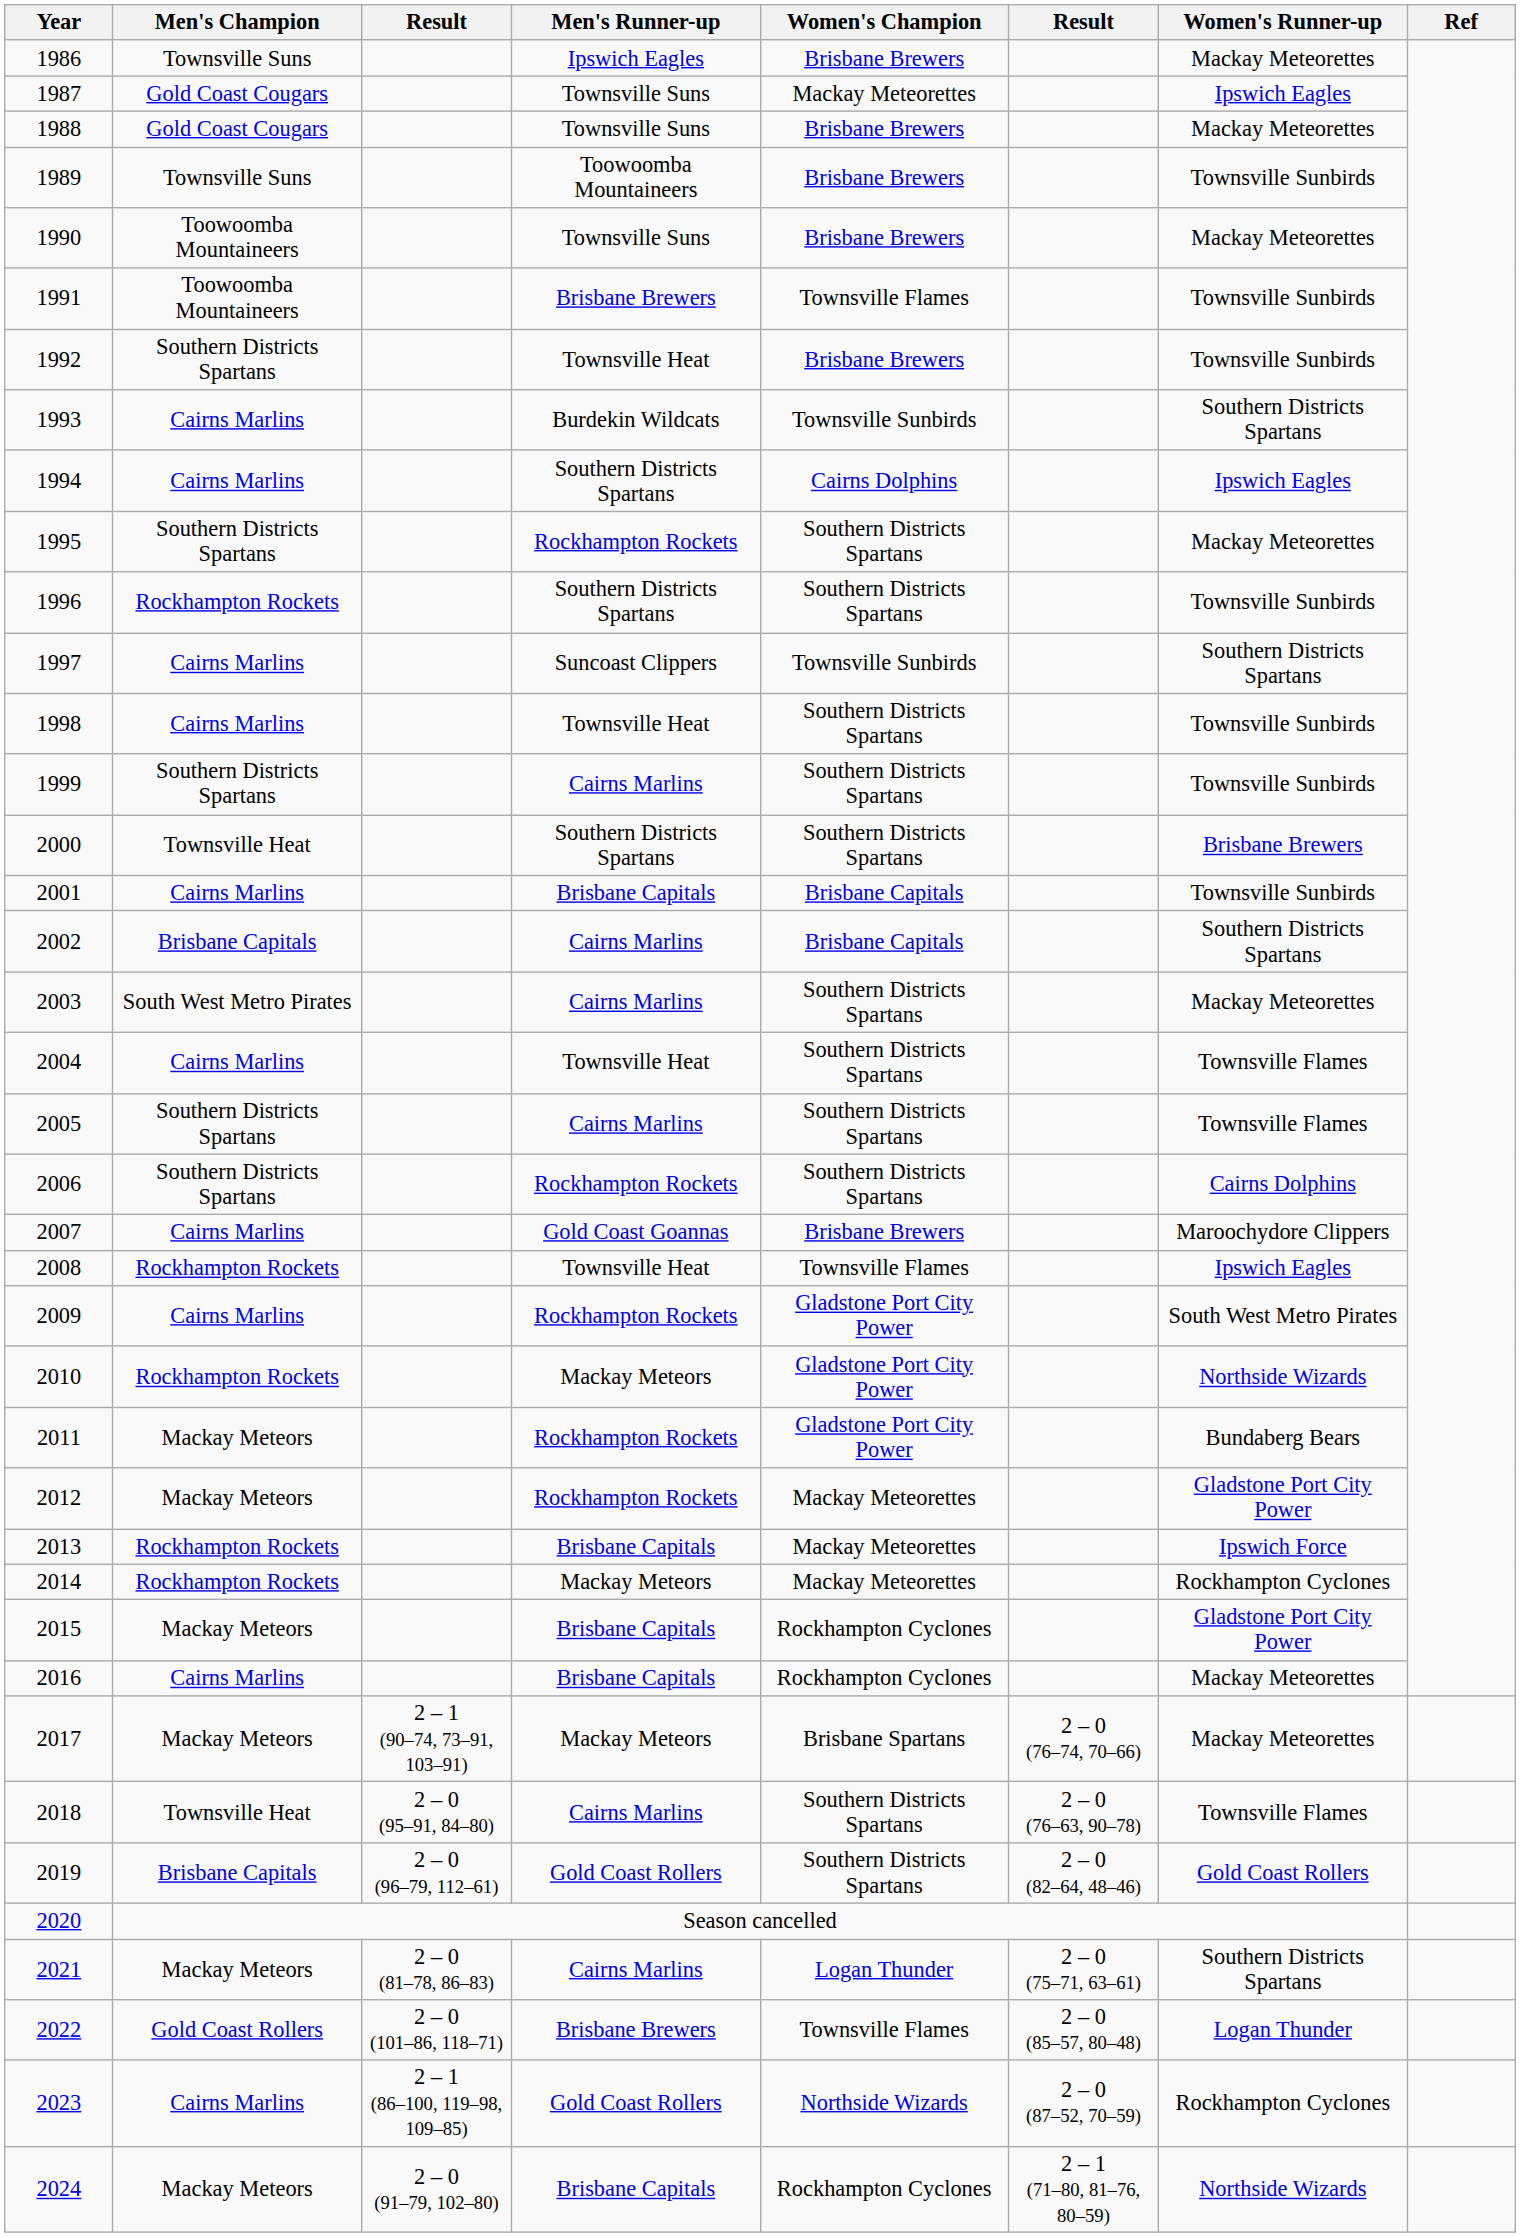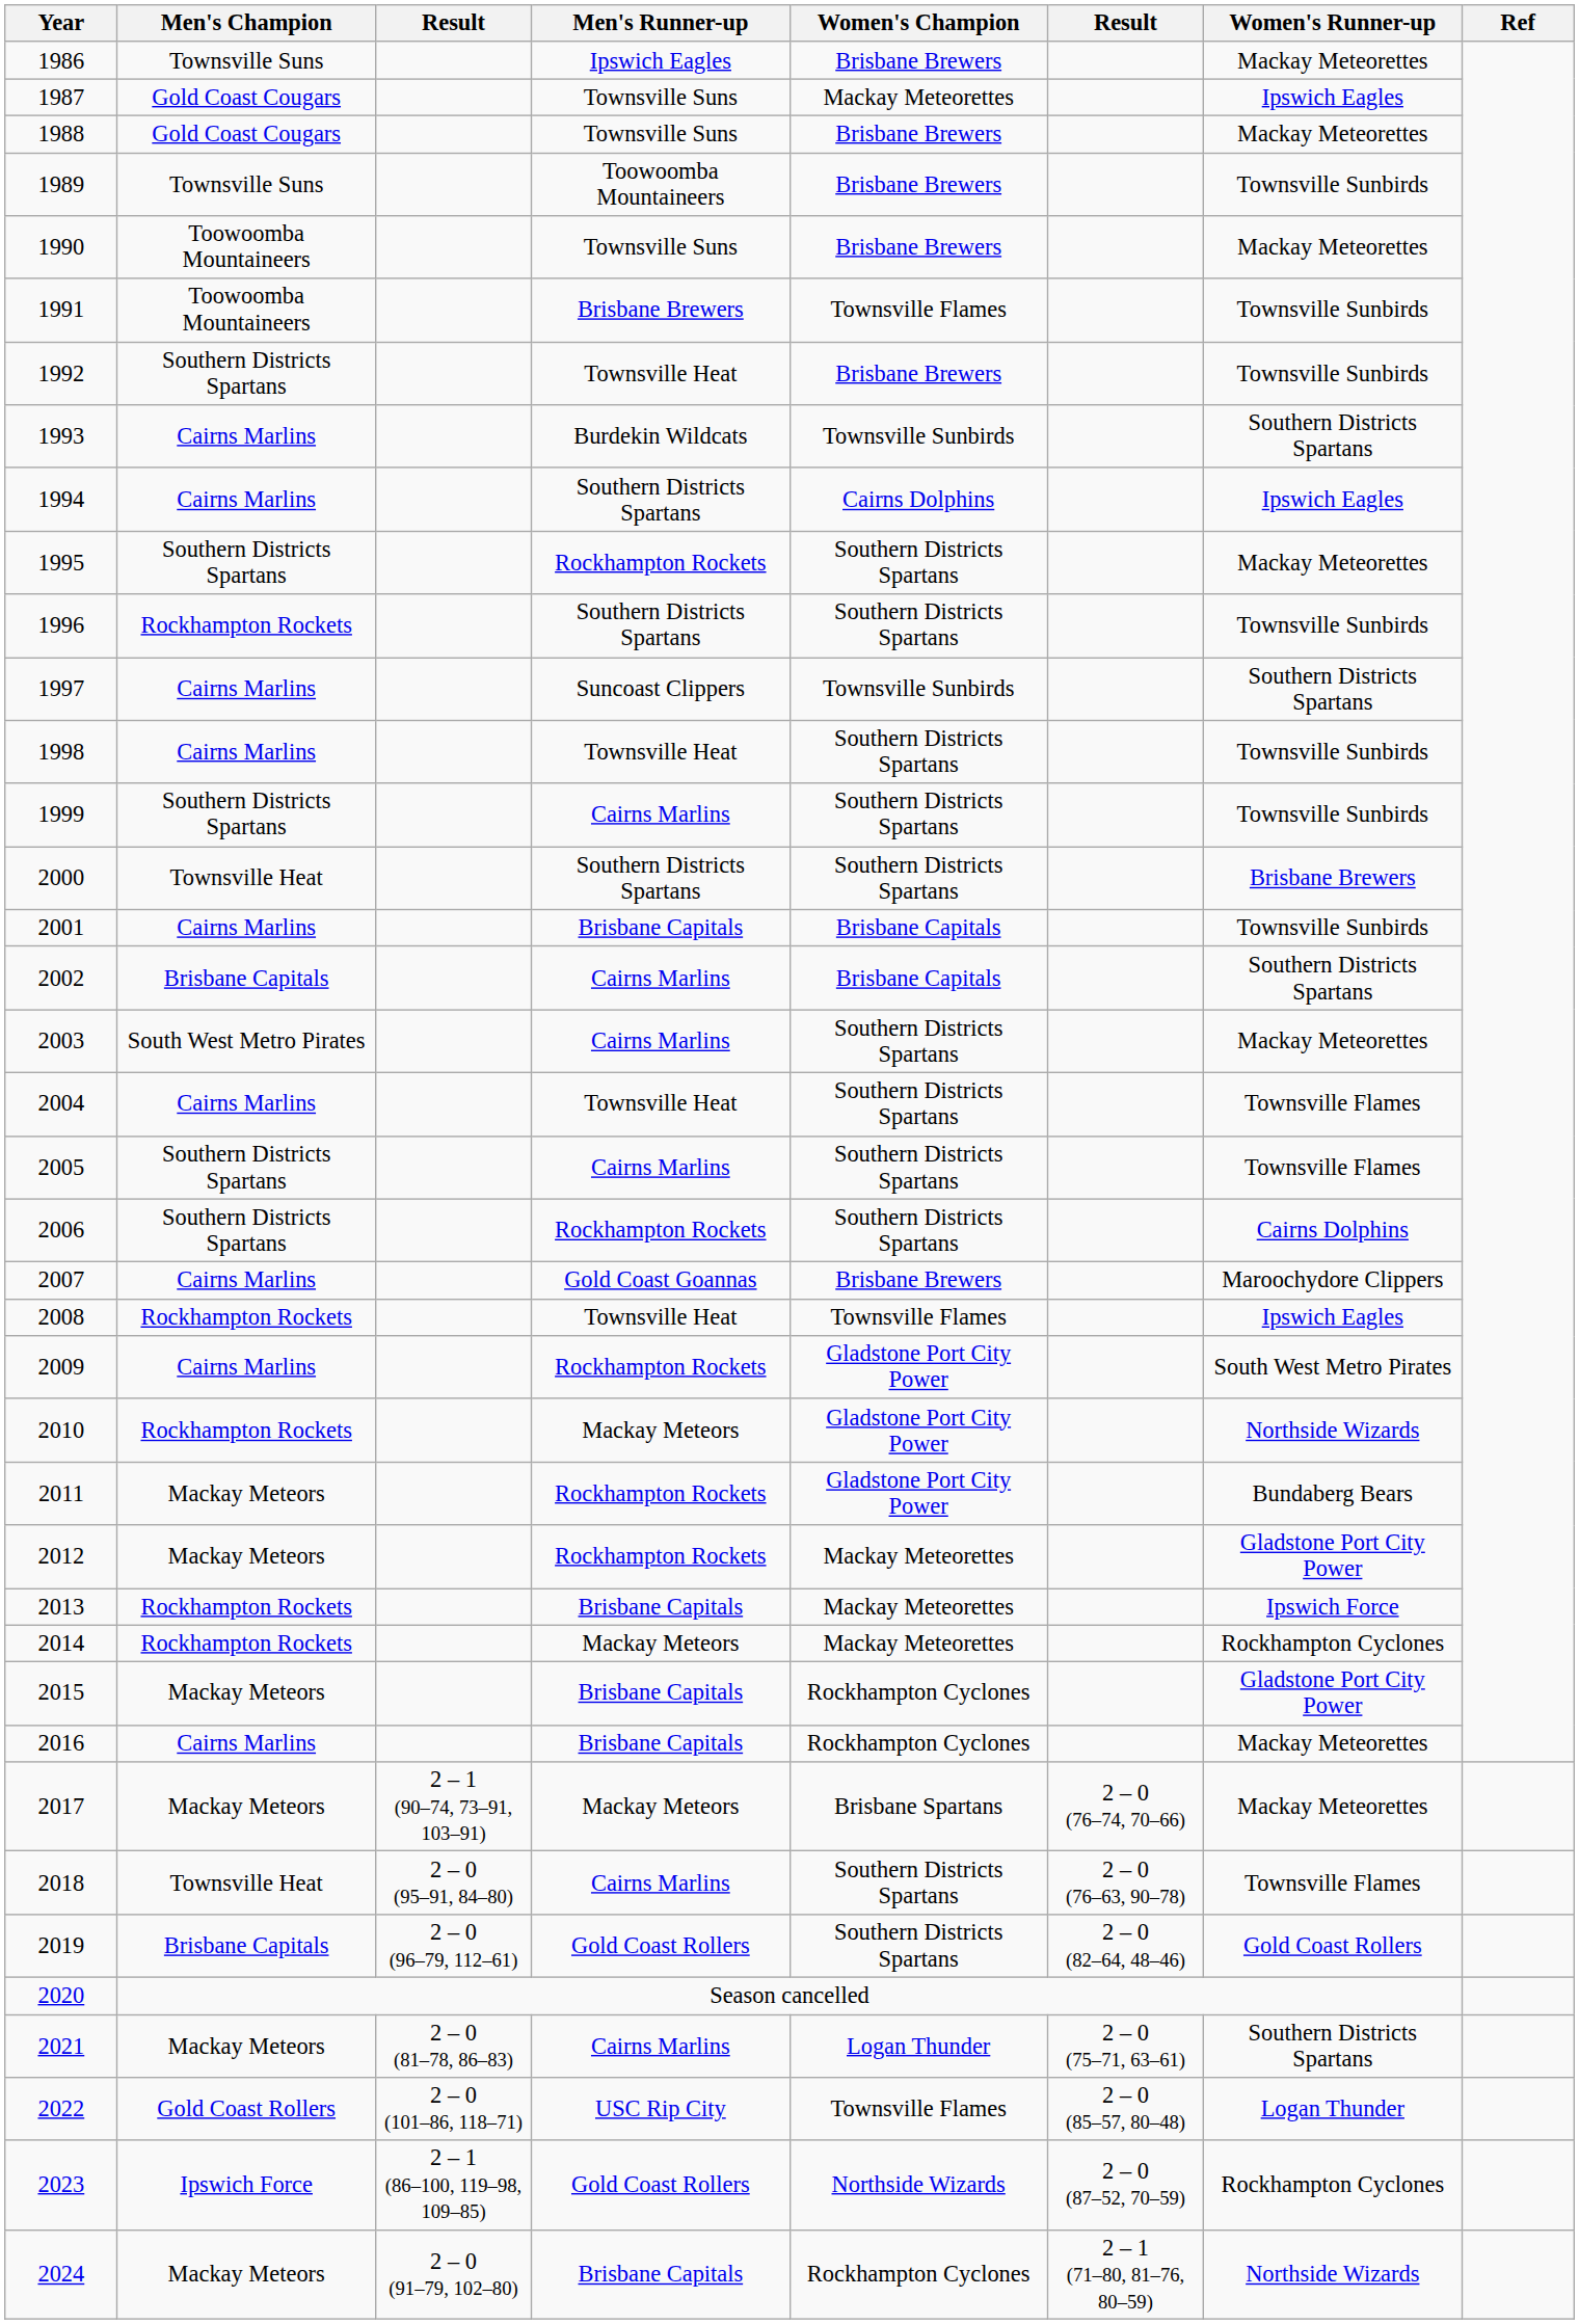 <table class="wikitable" style="text-align:center">
 <tr>
 <th style="width:70px">Year</th>
 <th style="width:170px">Men's Champion</th>
 <th style="width:100px">Result</th>
 <th style="width:170px">Men's Runner-up</th>
 <th style="width:170px">Women's Champion</th>
 <th style="width:100px">Result</th>
 <th style="width:170px">Women's Runner-up</th>
 <th style="width:70px">Ref</th>
 </tr>
 <tr>
 <td>1986</td>
 <td>Townsville Suns</td>
 <td></td>
 <td><a href='#'>Ipswich Eagles</a></td>
 <td><a href='#'>Brisbane Brewers</a></td>
 <td></td>
 <td>Mackay Meteorettes</td>
 <td rowspan="31"></td>
 </tr>
 <tr>
 <td>1987</td>
 <td><a href='#'>Gold Coast Cougars</a></td>
 <td></td>
 <td>Townsville Suns</td>
 <td>Mackay Meteorettes</td>
 <td></td>
 <td><a href='#'>Ipswich Eagles</a></td>
 </tr>
 <tr>
 <td>1988</td>
 <td><a href='#'>Gold Coast Cougars</a></td>
 <td></td>
 <td>Townsville Suns</td>
 <td><a href='#'>Brisbane Brewers</a></td>
 <td></td>
 <td>Mackay Meteorettes</td>
 </tr>
 <tr>
 <td>1989</td>
 <td>Townsville Suns</td>
 <td></td>
 <td>Toowoomba Mountaineers</td>
 <td><a href='#'>Brisbane Brewers</a></td>
 <td></td>
 <td>Townsville Sunbirds</td>
 </tr>
 <tr>
 <td>1990</td>
 <td>Toowoomba Mountaineers</td>
 <td></td>
 <td>Townsville Suns</td>
 <td><a href='#'>Brisbane Brewers</a></td>
 <td></td>
 <td>Mackay Meteorettes</td>
 </tr>
 <tr>
 <td>1991</td>
 <td>Toowoomba Mountaineers</td>
 <td></td>
 <td><a href='#'>Brisbane Brewers</a></td>
 <td>Townsville Flames</td>
 <td></td>
 <td>Townsville Sunbirds</td>
 </tr>
 <tr>
 <td>1992</td>
 <td>Southern Districts Spartans</td>
 <td></td>
 <td>Townsville Heat</td>
 <td><a href='#'>Brisbane Brewers</a></td>
 <td></td>
 <td>Townsville Sunbirds</td>
 </tr>
 <tr>
 <td>1993</td>
 <td><a href='#'>Cairns Marlins</a></td>
 <td></td>
 <td>Burdekin Wildcats</td>
 <td>Townsville Sunbirds</td>
 <td></td>
 <td>Southern Districts Spartans</td>
 </tr>
 <tr>
 <td>1994</td>
 <td><a href='#'>Cairns Marlins</a></td>
 <td></td>
 <td>Southern Districts Spartans</td>
 <td><a href='#'>Cairns Dolphins</a></td>
 <td></td>
 <td><a href='#'>Ipswich Eagles</a></td>
 </tr>
 <tr>
 <td>1995</td>
 <td>Southern Districts Spartans</td>
 <td></td>
 <td><a href='#'>Rockhampton Rockets</a></td>
 <td>Southern Districts Spartans</td>
 <td></td>
 <td>Mackay Meteorettes</td>
 </tr>
 <tr>
 <td>1996</td>
 <td><a href='#'>Rockhampton Rockets</a></td>
 <td></td>
 <td>Southern Districts Spartans</td>
 <td>Southern Districts Spartans</td>
 <td></td>
 <td>Townsville Sunbirds</td>
 </tr>
 <tr>
 <td>1997</td>
 <td><a href='#'>Cairns Marlins</a></td>
 <td></td>
 <td>Suncoast Clippers</td>
 <td>Townsville Sunbirds</td>
 <td></td>
 <td>Southern Districts Spartans</td>
 </tr>
 <tr>
 <td>1998</td>
 <td><a href='#'>Cairns Marlins</a></td>
 <td></td>
 <td>Townsville Heat</td>
 <td>Southern Districts Spartans</td>
 <td></td>
 <td>Townsville Sunbirds</td>
 </tr>
 <tr>
 <td>1999</td>
 <td>Southern Districts Spartans</td>
 <td></td>
 <td><a href='#'>Cairns Marlins</a></td>
 <td>Southern Districts Spartans</td>
 <td></td>
 <td>Townsville Sunbirds</td>
 </tr>
 <tr>
 <td>2000</td>
 <td>Townsville Heat</td>
 <td></td>
 <td>Southern Districts Spartans</td>
 <td>Southern Districts Spartans</td>
 <td></td>
 <td><a href='#'>Brisbane Brewers</a></td>
 </tr>
 <tr>
 <td>2001</td>
 <td><a href='#'>Cairns Marlins</a></td>
 <td></td>
 <td><a href='#'>Brisbane Capitals</a></td>
 <td><a href='#'>Brisbane Capitals</a></td>
 <td></td>
 <td>Townsville Sunbirds</td>
 </tr>
 <tr>
 <td>2002</td>
 <td><a href='#'>Brisbane Capitals</a></td>
 <td></td>
 <td><a href='#'>Cairns Marlins</a></td>
 <td><a href='#'>Brisbane Capitals</a></td>
 <td></td>
 <td>Southern Districts Spartans</td>
 </tr>
 <tr>
 <td>2003</td>
 <td>South West Metro Pirates</td>
 <td></td>
 <td><a href='#'>Cairns Marlins</a></td>
 <td>Southern Districts Spartans</td>
 <td></td>
 <td>Mackay Meteorettes</td>
 </tr>
 <tr>
 <td>2004</td>
 <td><a href='#'>Cairns Marlins</a></td>
 <td></td>
 <td>Townsville Heat</td>
 <td>Southern Districts Spartans</td>
 <td></td>
 <td>Townsville Flames</td>
 </tr>
 <tr>
 <td>2005</td>
 <td>Southern Districts Spartans</td>
 <td></td>
 <td><a href='#'>Cairns Marlins</a></td>
 <td>Southern Districts Spartans</td>
 <td></td>
 <td>Townsville Flames</td>
 </tr>
 <tr>
 <td>2006</td>
 <td>Southern Districts Spartans</td>
 <td></td>
 <td><a href='#'>Rockhampton Rockets</a></td>
 <td>Southern Districts Spartans</td>
 <td></td>
 <td><a href='#'>Cairns Dolphins</a></td>
 </tr>
 <tr>
 <td>2007</td>
 <td><a href='#'>Cairns Marlins</a></td>
 <td></td>
 <td><a href='#'>Gold Coast Goannas</a></td>
 <td><a href='#'>Brisbane Brewers</a></td>
 <td></td>
 <td>Maroochydore Clippers</td>
 </tr>
 <tr>
 <td>2008</td>
 <td><a href='#'>Rockhampton Rockets</a></td>
 <td></td>
 <td>Townsville Heat</td>
 <td>Townsville Flames</td>
 <td></td>
 <td><a href='#'>Ipswich Eagles</a></td>
 </tr>
 <tr>
 <td>2009</td>
 <td><a href='#'>Cairns Marlins</a></td>
 <td></td>
 <td><a href='#'>Rockhampton Rockets</a></td>
 <td><a href='#'>Gladstone Port City Power</a></td>
 <td></td>
 <td>South West Metro Pirates</td>
 </tr>
 <tr>
 <td>2010</td>
 <td><a href='#'>Rockhampton Rockets</a></td>
 <td></td>
 <td>Mackay Meteors</td>
 <td><a href='#'>Gladstone Port City Power</a></td>
 <td></td>
 <td><a href='#'>Northside Wizards</a></td>
 </tr>
 <tr>
 <td>2011</td>
 <td>Mackay Meteors</td>
 <td></td>
 <td><a href='#'>Rockhampton Rockets</a></td>
 <td><a href='#'>Gladstone Port City Power</a></td>
 <td></td>
 <td>Bundaberg Bears</td>
 </tr>
 <tr>
 <td>2012</td>
 <td>Mackay Meteors</td>
 <td></td>
 <td><a href='#'>Rockhampton Rockets</a></td>
 <td>Mackay Meteorettes</td>
 <td></td>
 <td><a href='#'>Gladstone Port City Power</a></td>
 </tr>
 <tr>
 <td>2013</td>
 <td><a href='#'>Rockhampton Rockets</a></td>
 <td></td>
 <td><a href='#'>Brisbane Capitals</a></td>
 <td>Mackay Meteorettes</td>
 <td></td>
 <td><a href='#'>Ipswich Force</a></td>
 </tr>
 <tr>
 <td>2014</td>
 <td><a href='#'>Rockhampton Rockets</a></td>
 <td></td>
 <td>Mackay Meteors</td>
 <td>Mackay Meteorettes</td>
 <td></td>
 <td>Rockhampton Cyclones</td>
 </tr>
 <tr>
 <td>2015</td>
 <td>Mackay Meteors</td>
 <td></td>
 <td><a href='#'>Brisbane Capitals</a></td>
 <td>Rockhampton Cyclones</td>
 <td></td>
 <td><a href='#'>Gladstone Port City Power</a></td>
 </tr>
 <tr>
 <td>2016</td>
 <td><a href='#'>Cairns Marlins</a></td>
 <td></td>
 <td><a href='#'>Brisbane Capitals</a></td>
 <td>Rockhampton Cyclones</td>
 <td></td>
 <td>Mackay Meteorettes</td>
 </tr>
 <tr>
 <td>2017</td>
 <td>Mackay Meteors</td>
 <td>2 – 1<br><small>(90–74, 73–91, 103–91)</small></td>
 <td>Mackay Meteors</td>
 <td>Brisbane Spartans</td>
 <td>2 – 0<br><small>(76–74, 70–66)</small></td>
 <td>Mackay Meteorettes</td>
 <td></td>
 </tr>
 <tr>
 <td>2018</td>
 <td>Townsville Heat</td>
 <td>2 – 0<br><small>(95–91, 84–80)</small></td>
 <td><a href='#'>Cairns Marlins</a></td>
 <td>Southern Districts Spartans</td>
 <td>2 – 0<br><small>(76–63, 90–78)</small></td>
 <td>Townsville Flames</td>
 <td></td>
 </tr>
 <tr>
 <td>2019</td>
 <td><a href='#'>Brisbane Capitals</a></td>
 <td>2 – 0<br><small>(96–79, 112–61)</small></td>
 <td><a href='#'>Gold Coast Rollers</a></td>
 <td>Southern Districts Spartans</td>
 <td>2 – 0<br><small>(82–64, 48–46)</small></td>
 <td><a href='#'>Gold Coast Rollers</a></td>
 <td></td>
 </tr>
 <tr>
 <td><a href='#'>2020</a></td>
 <td colspan="6">Season cancelled</td>
 </tr>
 <tr>
 <td><a href='#'>2021</a></td>
 <td>Mackay Meteors</td>
 <td>2 – 0<br><small>(81–78, 86–83)</small></td>
 <td><a href='#'>Cairns Marlins</a></td>
 <td><a href='#'>Logan Thunder</a></td>
 <td>2 – 0<br><small>(75–71, 63–61)</small></td>
 <td>Southern Districts Spartans</td>
 <td></td>
 </tr>
 <tr>
 <td><a href='#'>2022</a></td>
 <td><a href='#'>Gold Coast Rollers</a></td>
 <td>2 – 0<br><small>(101–86, 118–71)</small></td>
-<td><a href='#'>Brisbane Brewers</a></td>
+<td><a href='#'>USC Rip City</a></td>
 <td>Townsville Flames</td>
 <td>2 – 0<br><small>(85–57, 80–48)</small></td>
 <td><a href='#'>Logan Thunder</a></td>
 <td></td>
 </tr>
 <tr>
 <td><a href='#'>2023</a></td>
-<td><a href='#'>Cairns Marlins</a></td>
+<td><a href='#'>Ipswich Force</a></td>
 <td>2 – 1<br><small>(86–100, 119–98, 109–85)</small></td>
 <td><a href='#'>Gold Coast Rollers</a></td>
 <td><a href='#'>Northside Wizards</a></td>
 <td>2 – 0<br><small>(87–52, 70–59)</small></td>
 <td>Rockhampton Cyclones</td>
 <td></td>
 </tr>
 <tr>
 <td><a href='#'>2024</a></td>
 <td>Mackay Meteors</td>
 <td>2 – 0<br><small>(91–79, 102–80)</small></td>
 <td><a href='#'>Brisbane Capitals</a></td>
 <td>Rockhampton Cyclones</td>
 <td>2 – 1<br><small>(71–80, 81–76, 80–59)</small></td>
 <td><a href='#'>Northside Wizards</a></td>
 <td></td>
 </tr>
 </table>
